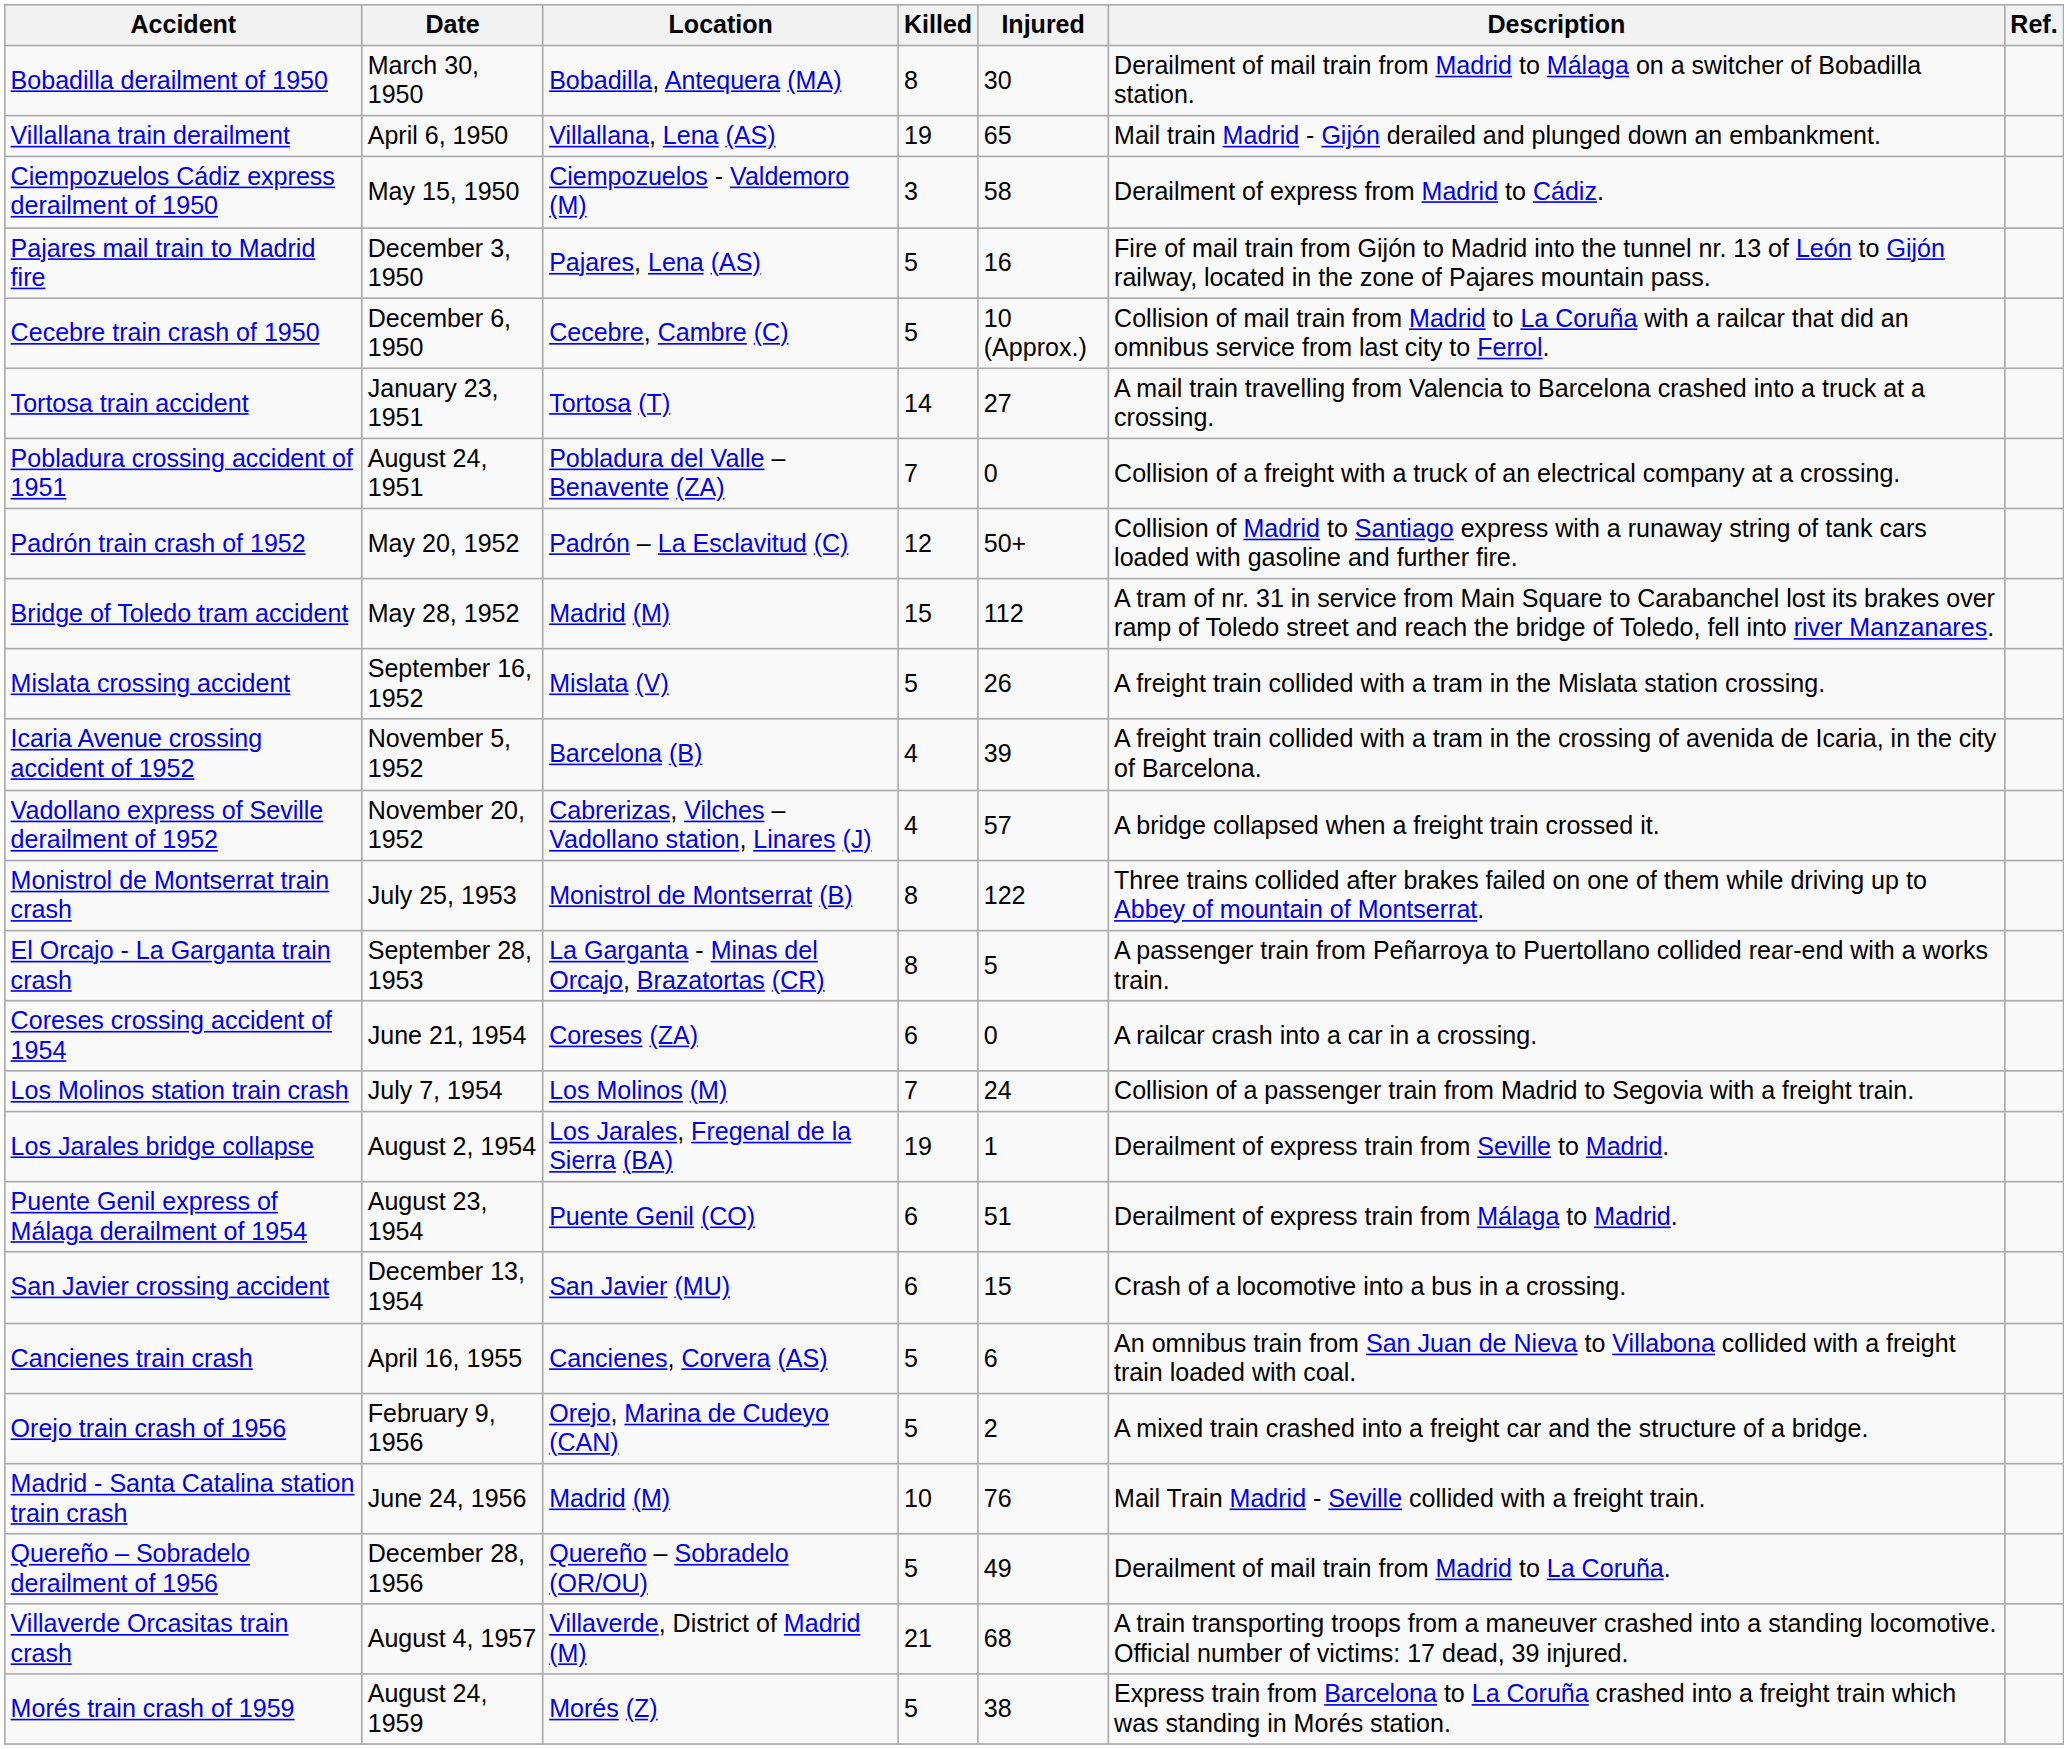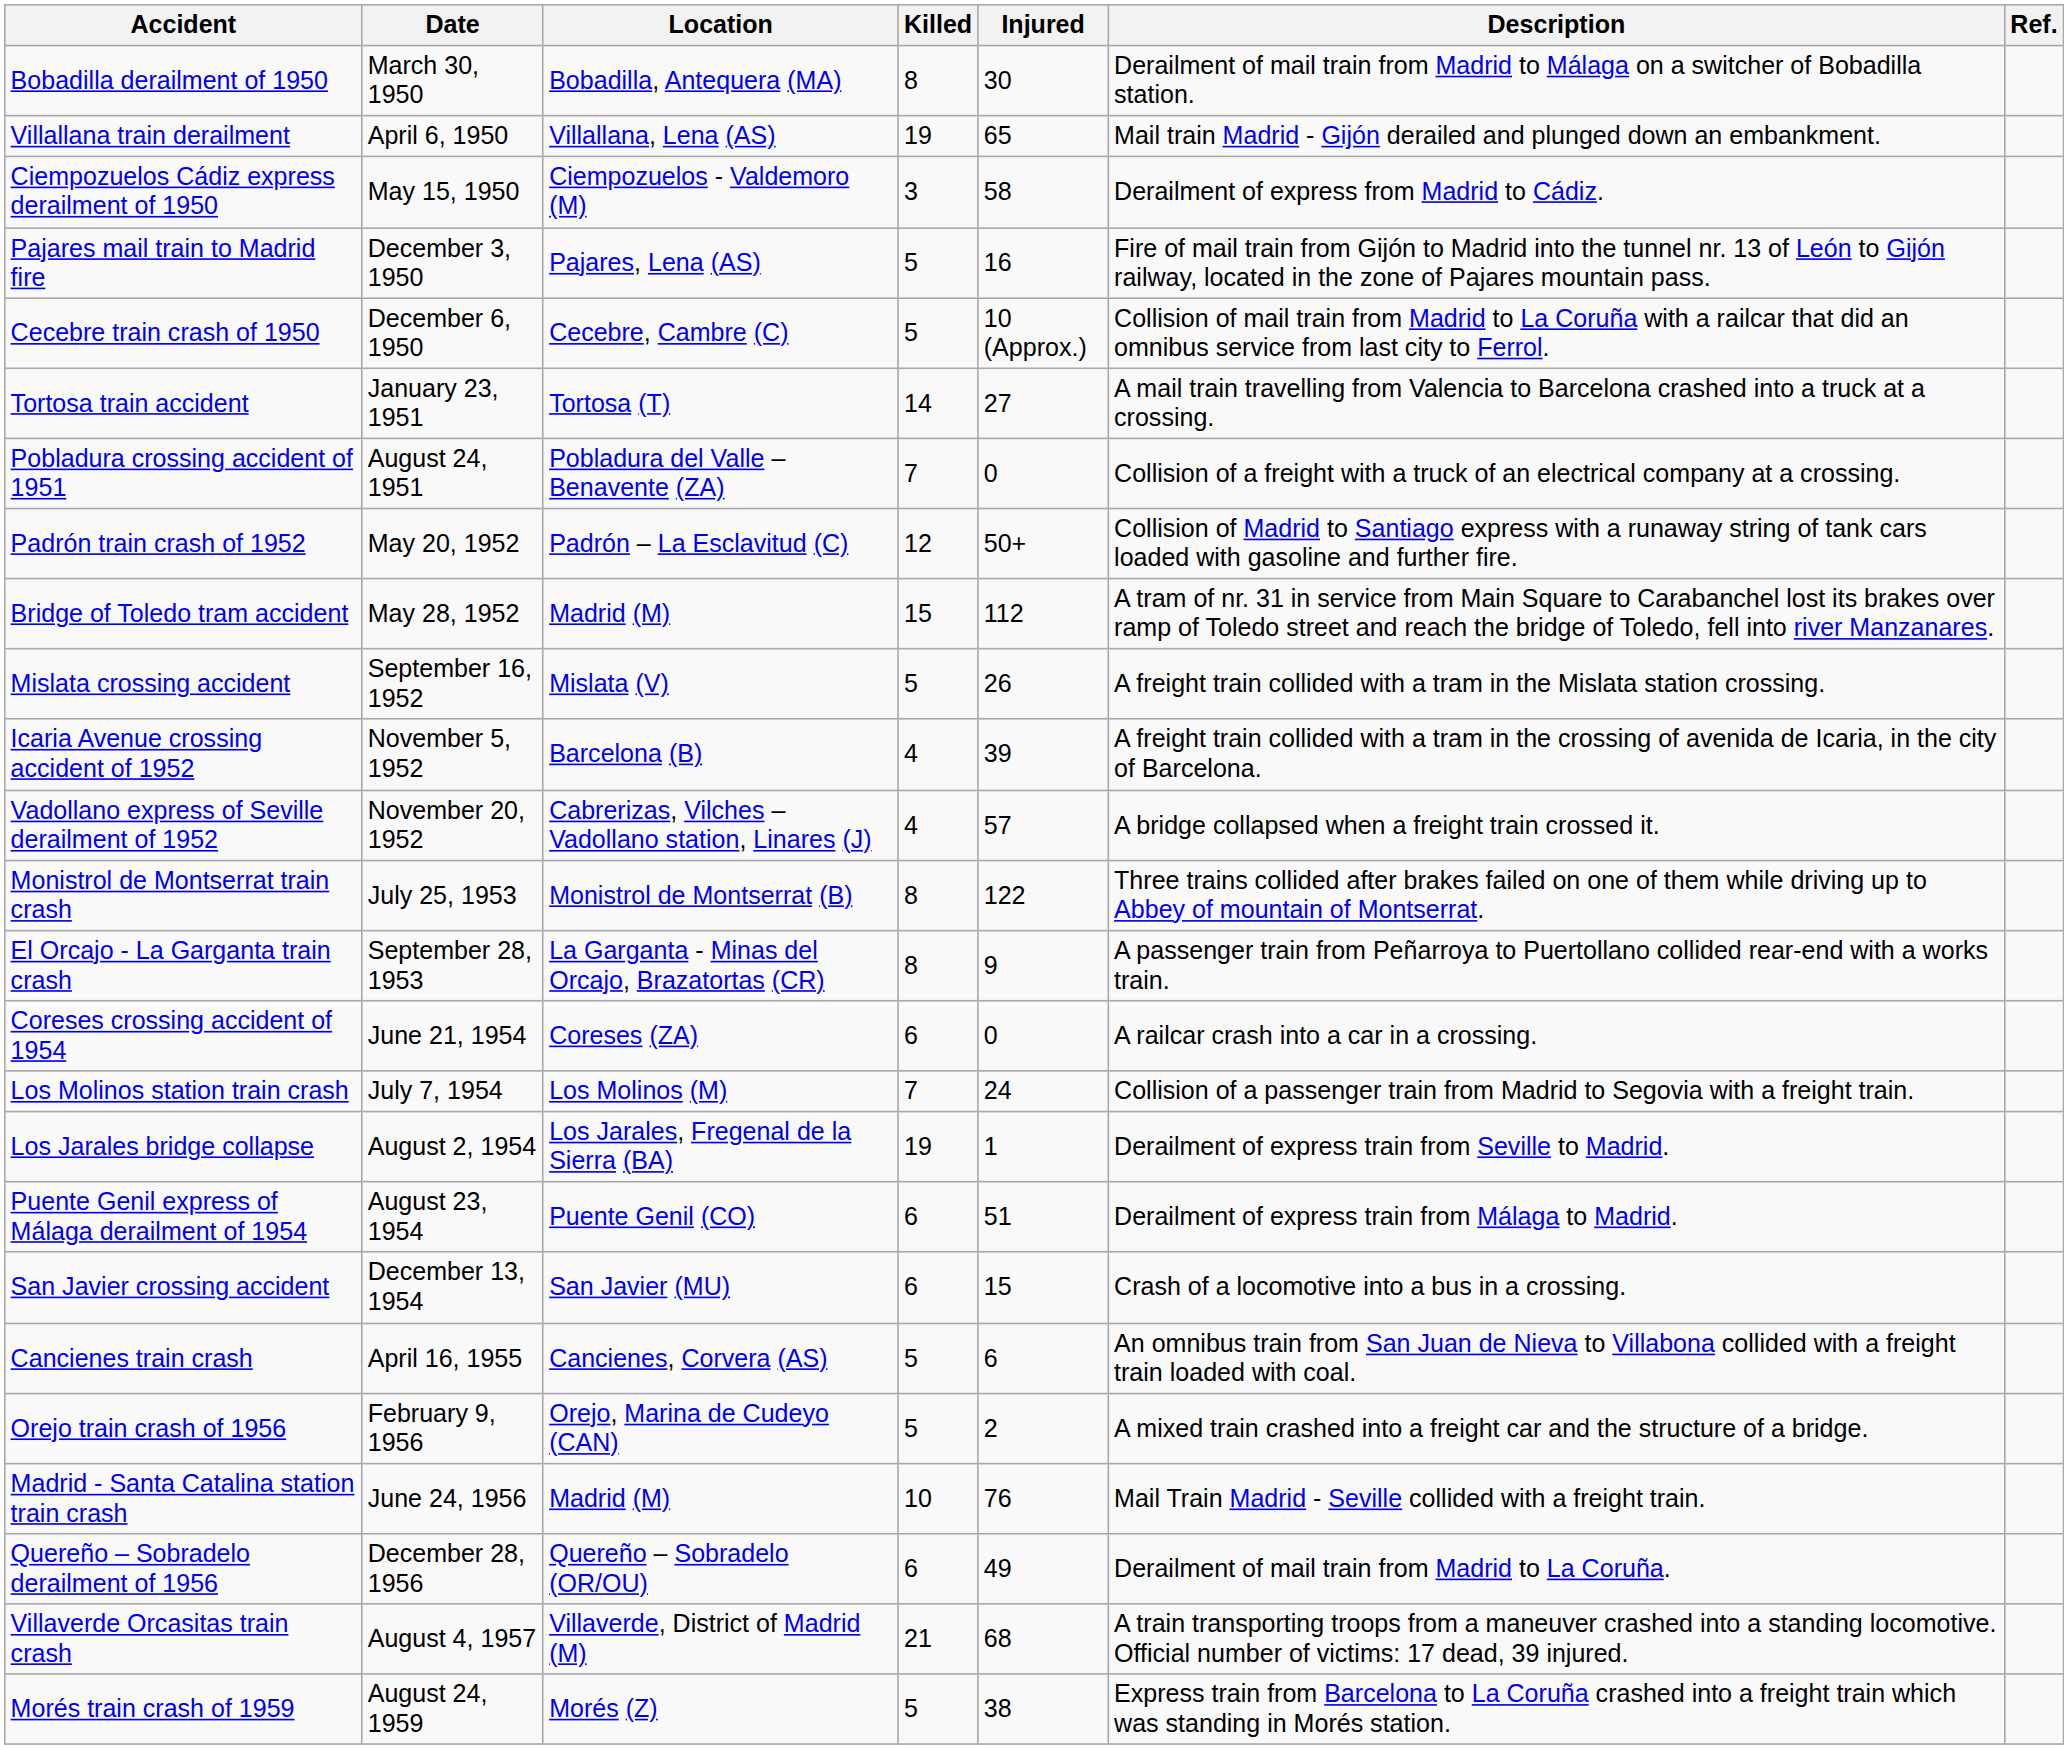 <table class="wikitable sortable" style="width:100%; font-size:96%;">
 <tr>
 <th>Accident</th>
 <th data-sort-type="date">Date</th>
 <th>Location</th>
 <th>Killed</th>
 <th>Injured</th>
 <th>Description</th>
 <th>Ref.</th>
 </tr>
 <tr>
 <td><a href='#'>Bobadilla derailment of 1950</a></td>
 <td>March 30, 1950</td>
 <td><a href='#'>Bobadilla</a>, <a href='#'>Antequera</a> <a href='#'>(MA)</a></td>
 <td>8</td>
 <td>30</td>
 <td>Derailment of mail train from <a href='#'>Madrid</a> to <a href='#'>Málaga</a> on a switcher of Bobadilla station.</td>
 <td></td>
 </tr>
 <tr>
 <td><a href='#'>Villallana train derailment</a></td>
 <td>April 6, 1950</td>
 <td><a href='#'>Villallana</a>, <a href='#'>Lena</a> <a href='#'>(AS)</a></td>
 <td>19</td>
 <td>65</td>
 <td>Mail train <a href='#'>Madrid</a> - <a href='#'>Gijón</a> derailed and plunged down an embankment.</td>
 <td></td>
 </tr>
 <tr>
 <td><a href='#'>Ciempozuelos Cádiz express derailment of 1950</a></td>
 <td>May 15, 1950</td>
 <td><a href='#'>Ciempozuelos</a> - <a href='#'>Valdemoro</a> <a href='#'>(M)</a></td>
 <td>3</td>
 <td>58</td>
 <td>Derailment of express from <a href='#'>Madrid</a> to <a href='#'>Cádiz</a>.</td>
 <td></td>
 </tr>
 <tr>
 <td><a href='#'>Pajares mail train to Madrid fire</a></td>
 <td>December 3, 1950</td>
 <td><a href='#'>Pajares</a>, <a href='#'>Lena</a> <a href='#'>(AS)</a></td>
 <td>5</td>
 <td>16</td>
 <td>Fire of mail train from Gijón to Madrid into the tunnel nr. 13 of <a href='#'>León</a> to <a href='#'>Gijón</a> railway, located in the zone of Pajares mountain pass.</td>
 <td></td>
 </tr>
 <tr>
 <td><a href='#'>Cecebre train crash of 1950</a></td>
 <td>December 6, 1950</td>
 <td><a href='#'>Cecebre</a>, <a href='#'>Cambre</a> <a href='#'>(C)</a></td>
 <td>5</td>
 <td>10 (Approx.)</td>
 <td>Collision of mail train from <a href='#'>Madrid</a> to <a href='#'>La Coruña</a> with a railcar that did an omnibus service from last city to <a href='#'>Ferrol</a>.</td>
 <td></td>
 </tr>
 <tr>
 <td><a href='#'>Tortosa train accident</a></td>
 <td>January 23, 1951</td>
 <td><a href='#'>Tortosa</a> <a href='#'>(T)</a></td>
 <td>14</td>
 <td>27</td>
 <td>A mail train travelling from Valencia to Barcelona crashed into a truck at a crossing.</td>
 <td></td>
 </tr>
 <tr>
 <td><a href='#'>Pobladura crossing accident of 1951</a></td>
 <td>August 24, 1951</td>
 <td><a href='#'>Pobladura del Valle</a> – <a href='#'>Benavente</a> <a href='#'>(ZA)</a></td>
 <td>7</td>
 <td>0</td>
 <td>Collision of a freight with a truck of an electrical company at a crossing.</td>
 <td></td>
 </tr>
 <tr>
 <td><a href='#'>Padrón train crash of 1952</a></td>
 <td>May 20, 1952</td>
 <td><a href='#'>Padrón</a> – <a href='#'>La Esclavitud</a> <a href='#'>(C)</a></td>
 <td>12</td>
 <td>50+</td>
 <td>Collision of <a href='#'>Madrid</a> to <a href='#'>Santiago</a> express with a  runaway string of tank cars loaded with gasoline and further fire.</td>
 <td></td>
 </tr>
 <tr>
 <td><a href='#'>Bridge of Toledo tram accident</a></td>
 <td>May 28, 1952</td>
 <td><a href='#'>Madrid</a> <a href='#'>(M)</a></td>
 <td>15</td>
 <td>112</td>
 <td>A tram of nr. 31 in service from Main Square to Carabanchel lost its brakes over ramp of Toledo street and reach the bridge of Toledo, fell into <a href='#'>river Manzanares</a>.</td>
 <td></td>
 </tr>
 <tr>
 <td><a href='#'>Mislata crossing accident</a></td>
 <td>September 16, 1952</td>
 <td><a href='#'>Mislata</a> <a href='#'>(V)</a></td>
 <td>5</td>
 <td>26</td>
 <td>A freight train collided with a tram in the Mislata station crossing.</td>
 <td></td>
 </tr>
 <tr>
 <td><a href='#'>Icaria Avenue crossing accident of 1952</a></td>
 <td>November 5, 1952</td>
 <td><a href='#'>Barcelona</a> <a href='#'>(B)</a></td>
 <td>4</td>
 <td>39</td>
 <td>A freight train collided with a tram in the crossing of avenida de Icaria, in the city of Barcelona.</td>
 <td></td>
 </tr>
 <tr>
 <td><a href='#'>Vadollano express of Seville derailment of 1952</a></td>
 <td>November 20, 1952</td>
 <td><a href='#'>Cabrerizas</a>, <a href='#'>Vilches</a> – <a href='#'>Vadollano station</a>, <a href='#'>Linares</a> <a href='#'>(J)</a></td>
 <td>4</td>
 <td>57</td>
 <td>A bridge collapsed when a freight train crossed it.</td>
 <td></td>
 </tr>
 <tr>
 <td><a href='#'>Monistrol de Montserrat train crash</a></td>
 <td>July 25, 1953</td>
 <td><a href='#'>Monistrol de Montserrat</a> <a href='#'>(B)</a></td>
 <td>8</td>
 <td>122</td>
 <td>Three trains collided after brakes failed on one of them while driving up to <a href='#'>Abbey of mountain of Montserrat</a>.</td>
 <td></td>
 </tr>
 <tr>
 <td><a href='#'>El Orcajo - La Garganta train crash</a></td>
 <td>September 28, 1953</td>
 <td><a href='#'>La Garganta</a> - <a href='#'>Minas del Orcajo</a>, <a href='#'>Brazatortas</a> <a href='#'>(CR)</a></td>
 <td>8</td>
-<td>5</td>
+<td>9</td>
 <td>A passenger train from Peñarroya to Puertollano collided rear-end with a works train.</td>
 <td></td>
 </tr>
 <tr>
 <td><a href='#'>Coreses crossing accident of 1954</a></td>
 <td>June 21, 1954</td>
 <td><a href='#'>Coreses</a> <a href='#'>(ZA)</a></td>
 <td>6</td>
 <td>0</td>
 <td>A railcar crash into a car in a crossing.</td>
 <td></td>
 </tr>
 <tr>
 <td><a href='#'>Los Molinos station train crash</a></td>
 <td>July 7, 1954</td>
 <td><a href='#'>Los Molinos</a> <a href='#'>(M)</a></td>
 <td>7</td>
 <td>24</td>
 <td>Collision of a passenger train from Madrid to Segovia with a freight train.</td>
 <td></td>
 </tr>
 <tr>
 <td><a href='#'>Los Jarales bridge collapse</a></td>
 <td>August 2, 1954</td>
 <td><a href='#'>Los Jarales</a>, <a href='#'>Fregenal de la Sierra</a> <a href='#'>(BA)</a></td>
 <td>19</td>
 <td>1</td>
 <td>Derailment of express train from <a href='#'>Seville</a> to <a href='#'>Madrid</a>.</td>
 <td></td>
 </tr>
 <tr>
 <td><a href='#'>Puente Genil express of Málaga derailment of 1954</a></td>
 <td>August 23, 1954</td>
 <td><a href='#'>Puente Genil</a> <a href='#'>(CO)</a></td>
 <td>6</td>
 <td>51</td>
 <td>Derailment of express train from <a href='#'>Málaga</a> to <a href='#'>Madrid</a>.</td>
 <td></td>
 </tr>
 <tr>
 <td><a href='#'>San Javier crossing accident</a></td>
 <td>December 13, 1954</td>
 <td><a href='#'>San Javier</a> <a href='#'>(MU)</a></td>
 <td>6</td>
 <td>15</td>
 <td>Crash of a locomotive into a bus in a crossing.</td>
 <td></td>
 </tr>
 <tr>
 <td><a href='#'>Cancienes train crash</a></td>
 <td>April 16, 1955</td>
 <td><a href='#'>Cancienes</a>, <a href='#'>Corvera</a> <a href='#'>(AS)</a></td>
 <td>5</td>
 <td>6</td>
 <td>An omnibus train from <a href='#'>San Juan de Nieva</a> to <a href='#'>Villabona</a> collided with a freight train loaded with coal.</td>
 <td></td>
 </tr>
 <tr>
 <td><a href='#'>Orejo train crash of 1956</a></td>
 <td>February 9, 1956</td>
 <td><a href='#'>Orejo</a>, <a href='#'>Marina de Cudeyo</a> <a href='#'>(CAN)</a></td>
 <td>5</td>
 <td>2</td>
 <td>A mixed train crashed into a freight car and the structure of a bridge.</td>
 <td></td>
 </tr>
 <tr>
 <td><a href='#'>Madrid - Santa Catalina station train crash</a></td>
 <td>June 24, 1956</td>
 <td><a href='#'>Madrid</a> <a href='#'>(M)</a></td>
 <td>10</td>
 <td>76</td>
 <td>Mail Train <a href='#'>Madrid</a> - <a href='#'>Seville</a> collided with a freight train.</td>
 <td></td>
 </tr>
 <tr>
 <td><a href='#'>Quereño – Sobradelo derailment of 1956</a></td>
 <td>December 28, 1956</td>
 <td><a href='#'>Quereño</a> – <a href='#'>Sobradelo</a> <a href='#'>(OR/OU)</a></td>
-<td>5</td>
+<td>6</td>
 <td>49</td>
 <td>Derailment of mail train from <a href='#'>Madrid</a> to <a href='#'>La Coruña</a>.</td>
 <td></td>
 </tr>
 <tr>
 <td><a href='#'>Villaverde Orcasitas train crash</a></td>
 <td>August 4, 1957</td>
 <td><a href='#'>Villaverde</a>, District of <a href='#'>Madrid</a> <a href='#'>(M)</a></td>
 <td>21</td>
 <td>68</td>
 <td>A train transporting troops from a maneuver crashed into a standing locomotive. Official number of victims: 17 dead, 39 injured.</td>
 <td></td>
 </tr>
 <tr>
 <td><a href='#'>Morés train crash of 1959</a></td>
 <td>August 24, 1959</td>
 <td><a href='#'>Morés</a> <a href='#'>(Z)</a></td>
 <td>5</td>
 <td>38</td>
 <td>Express train from <a href='#'>Barcelona</a> to <a href='#'>La Coruña</a> crashed into a freight train which was standing in Morés station.</td>
 <td></td>
 </tr>
 </table>
